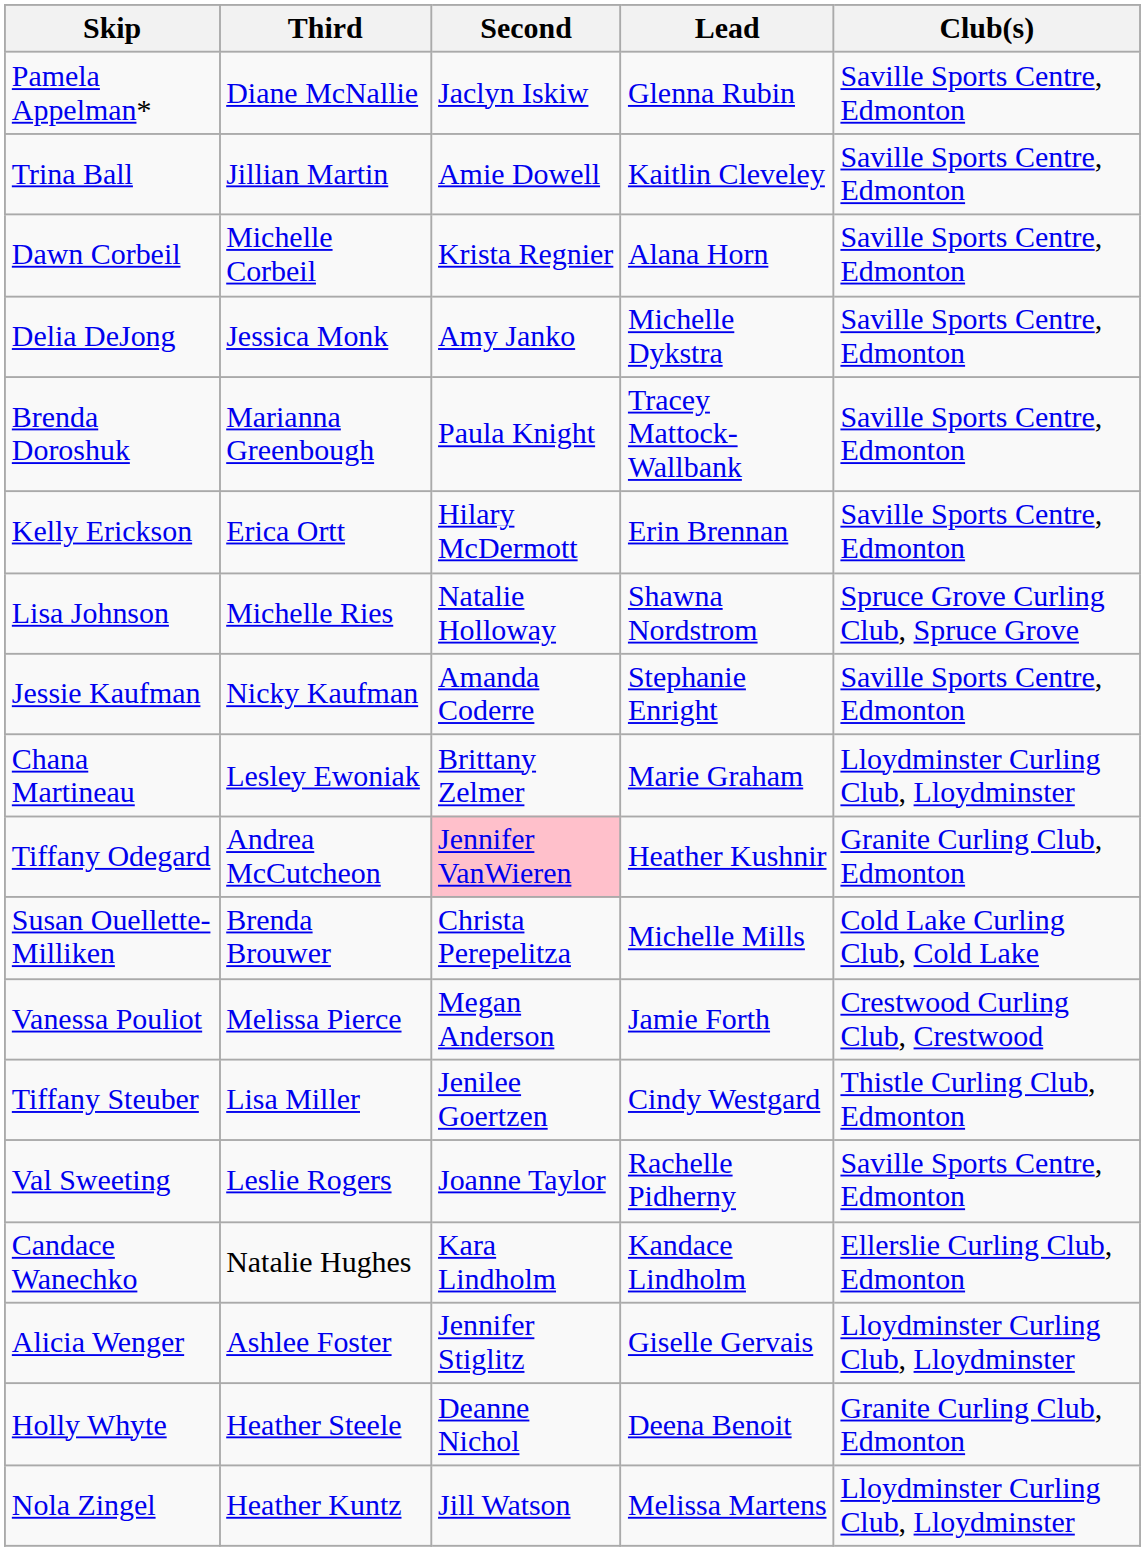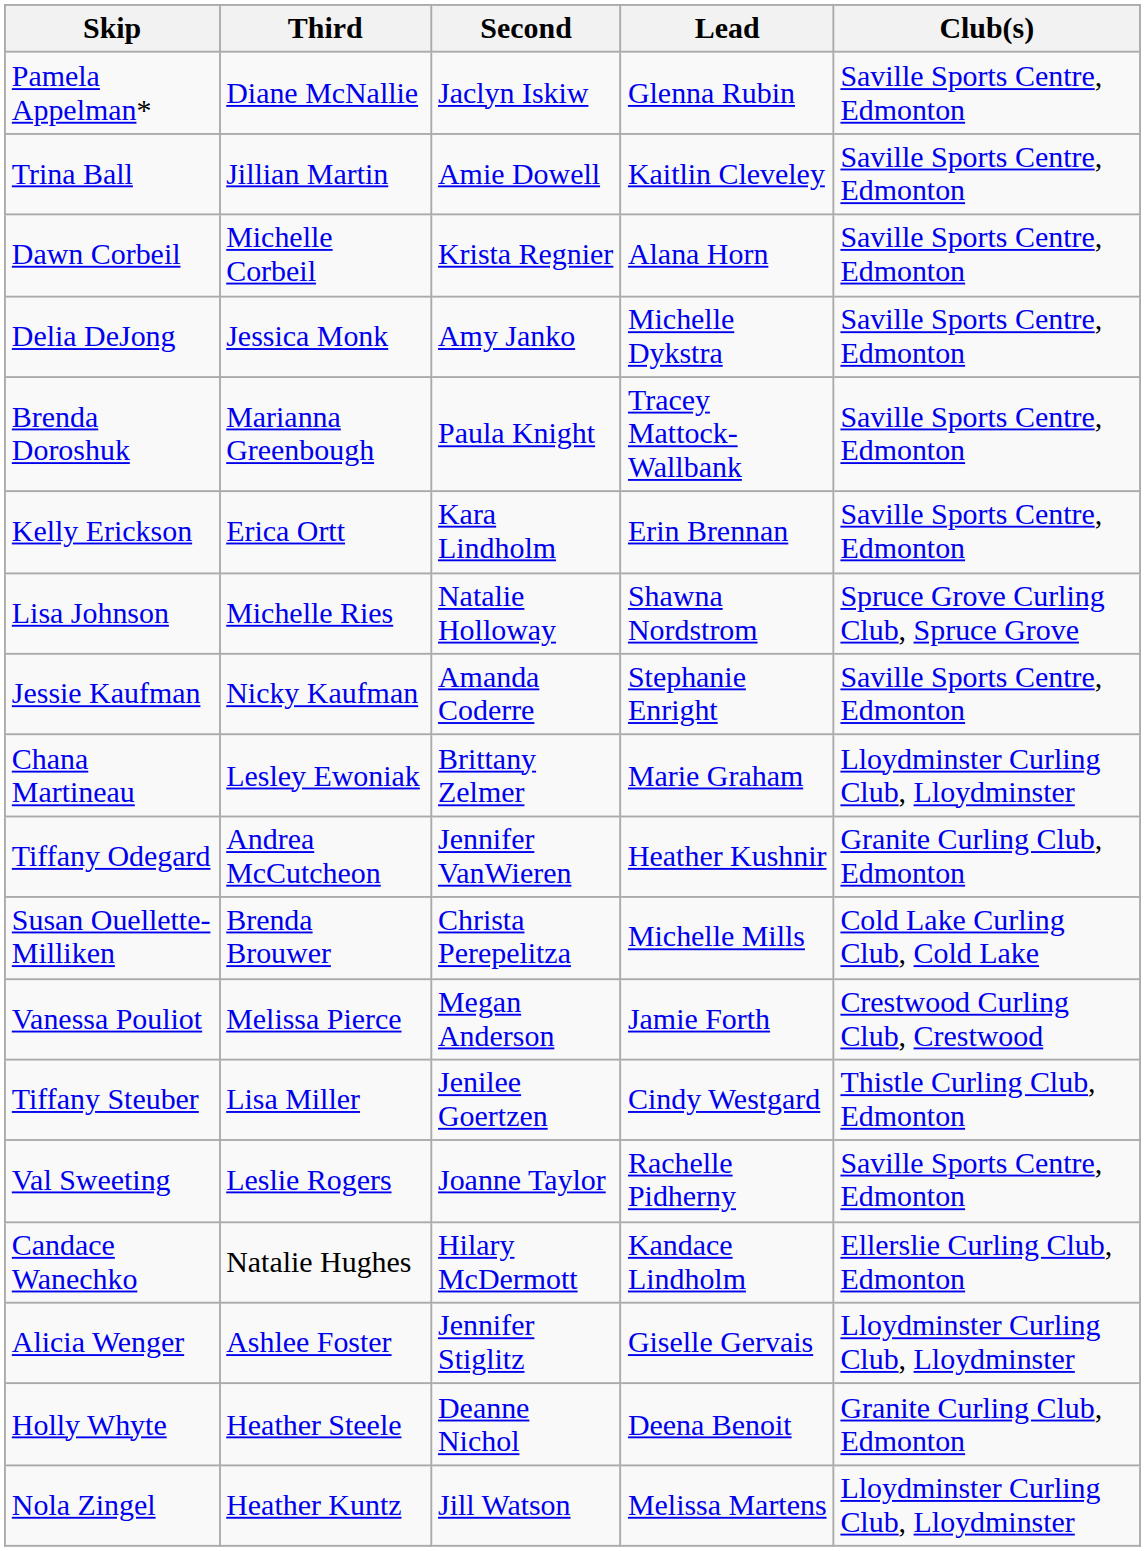 <table class="wikitable">
 <tr>
 <th>Skip</th>
 <th>Third</th>
 <th>Second</th>
 <th>Lead</th>
 <th>Club(s)</th>
 </tr>
 <tr>
 <td><a href='#'>Pamela Appelman</a>*</td>
 <td><a href='#'>Diane McNallie</a></td>
 <td><a href='#'>Jaclyn Iskiw</a></td>
 <td><a href='#'>Glenna Rubin</a></td>
 <td><a href='#'>Saville Sports Centre</a>, <a href='#'>Edmonton</a></td>
 </tr>
 <tr>
 <td><a href='#'>Trina Ball</a></td>
 <td><a href='#'>Jillian Martin</a></td>
 <td><a href='#'>Amie Dowell</a></td>
 <td><a href='#'>Kaitlin Cleveley</a></td>
 <td><a href='#'>Saville Sports Centre</a>, <a href='#'>Edmonton</a></td>
 </tr>
 <tr>
 <td><a href='#'>Dawn Corbeil</a></td>
 <td><a href='#'>Michelle Corbeil</a></td>
 <td><a href='#'>Krista Regnier</a></td>
 <td><a href='#'>Alana Horn</a></td>
 <td><a href='#'>Saville Sports Centre</a>, <a href='#'>Edmonton</a></td>
 </tr>
 <tr>
 <td><a href='#'>Delia DeJong</a></td>
 <td><a href='#'>Jessica Monk</a></td>
 <td><a href='#'>Amy Janko</a></td>
 <td><a href='#'>Michelle Dykstra</a></td>
 <td><a href='#'>Saville Sports Centre</a>, <a href='#'>Edmonton</a></td>
 </tr>
 <tr>
 <td><a href='#'>Brenda Doroshuk</a></td>
 <td><a href='#'>Marianna Greenbough</a></td>
 <td><a href='#'>Paula Knight</a></td>
 <td><a href='#'>Tracey Mattock-Wallbank</a></td>
 <td><a href='#'>Saville Sports Centre</a>, <a href='#'>Edmonton</a></td>
 </tr>
 <tr>
 <td><a href='#'>Kelly Erickson</a></td>
 <td><a href='#'>Erica Ortt</a></td>
-<td><a href='#'>Hilary McDermott</a></td>
+<td><a href='#'>Kara Lindholm</a></td>
 <td><a href='#'>Erin Brennan</a></td>
 <td><a href='#'>Saville Sports Centre</a>, <a href='#'>Edmonton</a></td>
 </tr>
 <tr>
 <td><a href='#'>Lisa Johnson</a></td>
 <td><a href='#'>Michelle Ries</a></td>
 <td><a href='#'>Natalie Holloway</a></td>
 <td><a href='#'>Shawna Nordstrom</a></td>
 <td><a href='#'>Spruce Grove Curling Club</a>, <a href='#'>Spruce Grove</a></td>
 </tr>
 <tr>
 <td><a href='#'>Jessie Kaufman</a></td>
 <td><a href='#'>Nicky Kaufman</a></td>
 <td><a href='#'>Amanda Coderre</a></td>
 <td><a href='#'>Stephanie Enright</a></td>
 <td><a href='#'>Saville Sports Centre</a>, <a href='#'>Edmonton</a></td>
 </tr>
 <tr>
 <td><a href='#'>Chana Martineau</a></td>
 <td><a href='#'>Lesley Ewoniak</a></td>
 <td><a href='#'>Brittany Zelmer</a></td>
 <td><a href='#'>Marie Graham</a></td>
 <td><a href='#'>Lloydminster Curling Club</a>, <a href='#'>Lloydminster</a></td>
 </tr>
 <tr>
 <td><a href='#'>Tiffany Odegard</a></td>
 <td><a href='#'>Andrea McCutcheon</a></td>
-<td style="background: pink;"><a href='#'>Jennifer VanWieren</a></td>
+<td><a href='#'>Jennifer VanWieren</a></td>
 <td><a href='#'>Heather Kushnir</a></td>
 <td><a href='#'>Granite Curling Club</a>, <a href='#'>Edmonton</a></td>
 </tr>
 <tr>
 <td><a href='#'>Susan Ouellette-Milliken</a></td>
 <td><a href='#'>Brenda Brouwer</a></td>
 <td><a href='#'>Christa Perepelitza</a></td>
 <td><a href='#'>Michelle Mills</a></td>
 <td><a href='#'>Cold Lake Curling Club</a>, <a href='#'>Cold Lake</a></td>
 </tr>
 <tr>
 <td><a href='#'>Vanessa Pouliot</a></td>
 <td><a href='#'>Melissa Pierce</a></td>
 <td><a href='#'>Megan Anderson</a></td>
 <td><a href='#'>Jamie Forth</a></td>
 <td><a href='#'>Crestwood Curling Club</a>, <a href='#'>Crestwood</a></td>
 </tr>
 <tr>
 <td><a href='#'>Tiffany Steuber</a></td>
 <td><a href='#'>Lisa Miller</a></td>
 <td><a href='#'>Jenilee Goertzen</a></td>
 <td><a href='#'>Cindy Westgard</a></td>
 <td><a href='#'>Thistle Curling Club</a>, <a href='#'>Edmonton</a></td>
 </tr>
 <tr>
 <td><a href='#'>Val Sweeting</a></td>
 <td><a href='#'>Leslie Rogers</a></td>
 <td><a href='#'>Joanne Taylor</a></td>
 <td><a href='#'>Rachelle Pidherny</a></td>
 <td><a href='#'>Saville Sports Centre</a>, <a href='#'>Edmonton</a></td>
 </tr>
 <tr>
 <td><a href='#'>Candace Wanechko</a></td>
 <td>Natalie Hughes</td>
-<td><a href='#'>Kara Lindholm</a></td>
+<td><a href='#'>Hilary McDermott</a></td>
 <td><a href='#'>Kandace Lindholm</a></td>
 <td><a href='#'>Ellerslie Curling Club</a>, <a href='#'>Edmonton</a></td>
 </tr>
 <tr>
 <td><a href='#'>Alicia Wenger</a></td>
 <td><a href='#'>Ashlee Foster</a></td>
 <td><a href='#'>Jennifer Stiglitz</a></td>
 <td><a href='#'>Giselle Gervais</a></td>
 <td><a href='#'>Lloydminster Curling Club</a>, <a href='#'>Lloydminster</a></td>
 </tr>
 <tr>
 <td><a href='#'>Holly Whyte</a></td>
 <td><a href='#'>Heather Steele</a></td>
 <td><a href='#'>Deanne Nichol</a></td>
 <td><a href='#'>Deena Benoit</a></td>
 <td><a href='#'>Granite Curling Club</a>, <a href='#'>Edmonton</a></td>
 </tr>
 <tr>
 <td><a href='#'>Nola Zingel</a></td>
 <td><a href='#'>Heather Kuntz</a></td>
 <td><a href='#'>Jill Watson</a></td>
 <td><a href='#'>Melissa Martens</a></td>
 <td><a href='#'>Lloydminster Curling Club</a>, <a href='#'>Lloydminster</a></td>
 </tr>
 </table>
